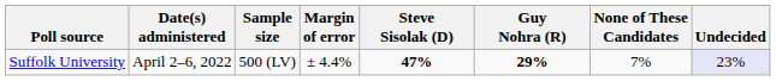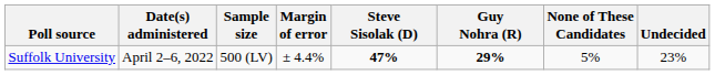 <table class="wikitable" style="font-size:90%;text-align:center;">
 <tr valign=bottom>
 <th>Poll source</th>
 <th>Date(s)<br>administered</th>
 <th>Sample<br>size</th>
 <th>Margin<br>of error</th>
 <th style="width:100px;">Steve<br>Sisolak (D)</th>
 <th style="width:100px;">Guy<br>Nohra (R)</th>
 <th>None of These<br>Candidates</th>
 <th>Undecided</th>
 </tr>
 <tr>
 <td style="text-align:left;"><a href='#'>Suffolk University</a></td>
 <td>April 2–6, 2022</td>
 <td>500 (LV)</td>
 <td>± 4.4%</td>
 <td><strong>47%</strong></td>
 <td><strong>29%</strong></td>
-<td>7%</td>
-<td style="background: lavender;">23%</td>
+<td>5%</td>
+<td>23%</td>
 </tr>
 </table>
